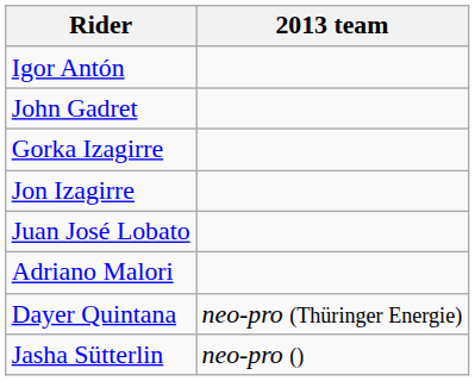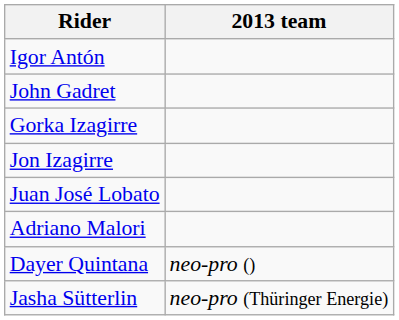 <table class="wikitable">
 <tr>
 <th>Rider</th>
 <th>2013 team</th>
 </tr>
 <tr>
 <td><a href='#'>Igor Antón</a></td>
 <td></td>
 </tr>
 <tr>
 <td><a href='#'>John Gadret</a></td>
 <td></td>
 </tr>
 <tr>
 <td><a href='#'>Gorka Izagirre</a></td>
 <td></td>
 </tr>
 <tr>
 <td><a href='#'>Jon Izagirre</a></td>
 <td></td>
 </tr>
 <tr>
 <td><a href='#'>Juan José Lobato</a></td>
 <td></td>
 </tr>
 <tr>
 <td><a href='#'>Adriano Malori</a></td>
 <td></td>
 </tr>
 <tr>
 <td><a href='#'>Dayer Quintana</a></td>
-<td><em>neo-pro</em> <small>(Thüringer Energie)</small></td>
+<td><em>neo-pro</em> <small>()</small></td>
 </tr>
 <tr>
 <td><a href='#'>Jasha Sütterlin</a></td>
-<td><em>neo-pro</em> <small>()</small></td>
+<td><em>neo-pro</em> <small>(Thüringer Energie)</small></td>
 </tr>
 </table>
